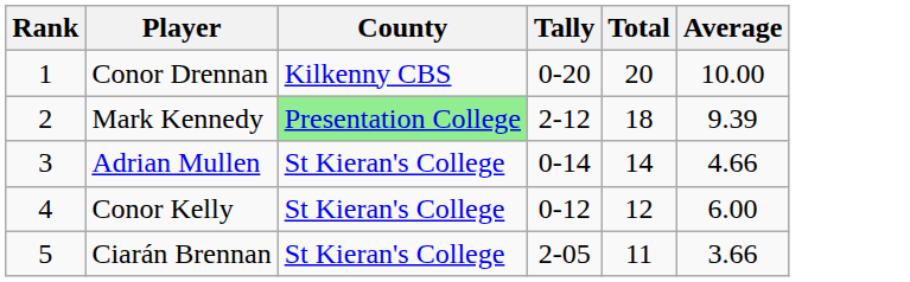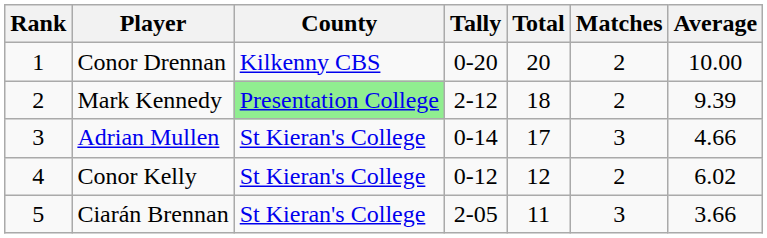 <table class="wikitable">
 <tr>
 <th>Rank</th>
 <th>Player</th>
 <th>County</th>
 <th>Tally</th>
 <th>Total</th>
+<th>Matches</th>
 <th>Average</th>
 </tr>
 <tr>
 <td rowspan=1 align=center>1</td>
 <td>Conor Drennan</td>
 <td><a href='#'>Kilkenny CBS</a></td>
 <td align=center>0-20</td>
 <td align=center>20</td>
+<td align=center>2</td>
 <td align=center>10.00</td>
 </tr>
 <tr>
 <td rowspan=1 align=center>2</td>
 <td>Mark Kennedy</td>
 <td style="background: lightgreen;"><a href='#'>Presentation College</a></td>
 <td align=center>2-12</td>
 <td align=center>18</td>
+<td align=center>2</td>
 <td align=center>9.39</td>
 </tr>
 <tr>
 <td rowspan=1 align=center>3</td>
 <td><a href='#'>Adrian Mullen</a></td>
 <td><a href='#'>St Kieran's College</a></td>
 <td align=center>0-14</td>
-<td align=center>14</td>
+<td align=center>17</td>
+<td align=center>3</td>
 <td align=center>4.66</td>
 </tr>
 <tr>
 <td rowspan=1 align=center>4</td>
 <td>Conor Kelly</td>
 <td><a href='#'>St Kieran's College</a></td>
 <td align=center>0-12</td>
 <td align=center>12</td>
-<td align=center>6.00</td>
+<td align=center>2</td>
+<td align=center>6.02</td>
 </tr>
 <tr>
 <td rowspan=1 align=center>5</td>
 <td>Ciarán Brennan</td>
 <td><a href='#'>St Kieran's College</a></td>
 <td align=center>2-05</td>
 <td align=center>11</td>
+<td align=center>3</td>
 <td align=center>3.66</td>
 </tr>
 </table>
